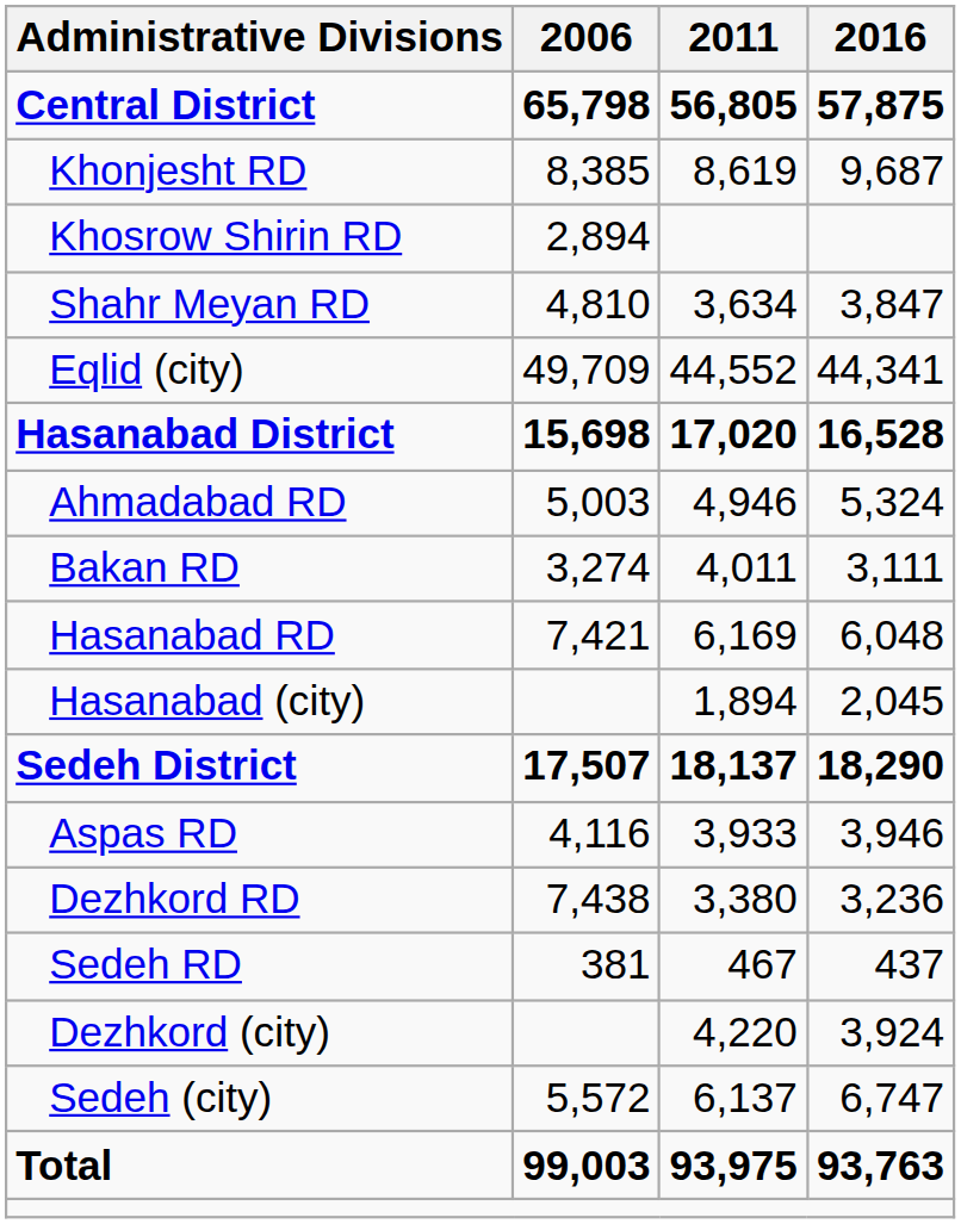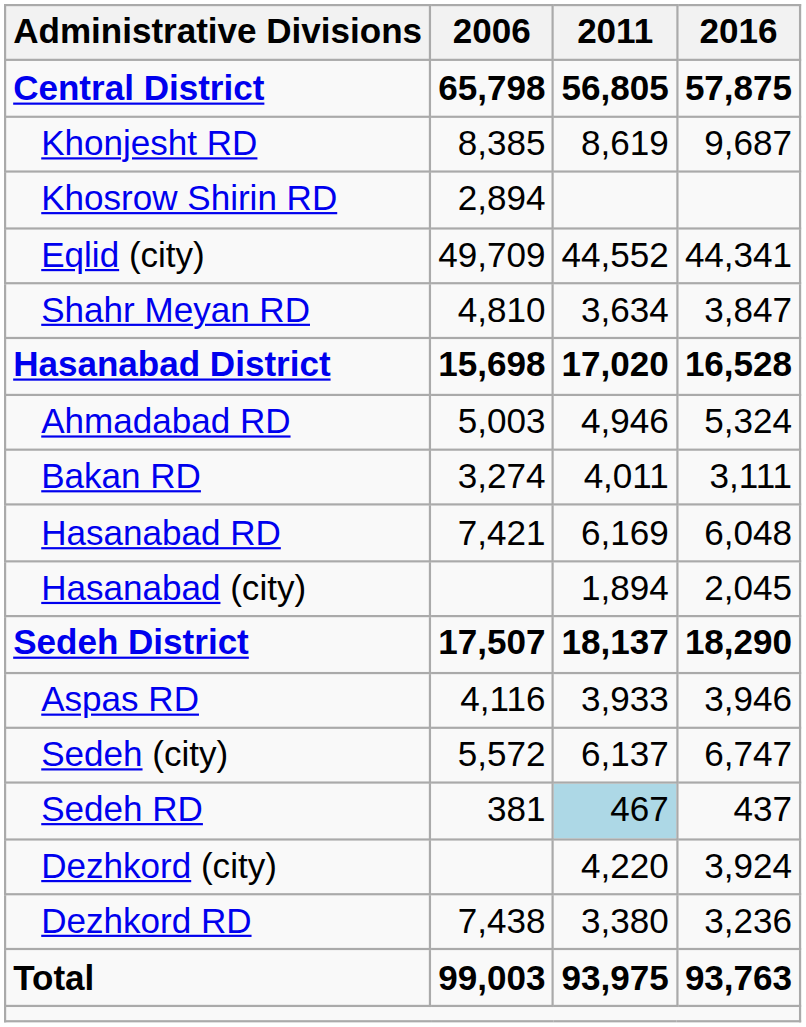 <table class="wikitable">
 <tr>
 <th>Administrative Divisions</th>
 <th>2006</th>
 <th>2011</th>
 <th>2016</th>
 </tr>
 <tr>
 <td><strong><a href='#'>Central District</a></strong></td>
 <td style="text-align: right;"><strong>65,798</strong></td>
 <td style="text-align: right;"><strong>56,805</strong></td>
 <td style="text-align: right;"><strong>57,875</strong></td>
 </tr>
 <tr>
 <td style="padding-left: 1em;"><a href='#'>Khonjesht RD</a></td>
 <td style="text-align: right;">8,385</td>
 <td style="text-align: right;">8,619</td>
 <td style="text-align: right;">9,687</td>
 </tr>
 <tr>
 <td style="padding-left: 1em;"><a href='#'>Khosrow Shirin RD</a></td>
 <td style="text-align: right;">2,894</td>
 <td style="text-align: right;"></td>
 <td style="text-align: right;"></td>
 </tr>
 <tr>
+<td style="padding-left: 1em;"><a href='#'>Eqlid</a> (city)</td>
+<td style="text-align: right;">49,709</td>
+<td style="text-align: right;">44,552</td>
+<td style="text-align: right;">44,341</td>
+</tr>
+<tr>
 <td style="padding-left: 1em;"><a href='#'>Shahr Meyan RD</a></td>
 <td style="text-align: right;">4,810</td>
 <td style="text-align: right;">3,634</td>
 <td style="text-align: right;">3,847</td>
-</tr>
-<tr>
-<td style="padding-left: 1em;"><a href='#'>Eqlid</a> (city)</td>
-<td style="text-align: right;">49,709</td>
-<td style="text-align: right;">44,552</td>
-<td style="text-align: right;">44,341</td>
 </tr>
 <tr>
 <td><strong><a href='#'>Hasanabad District</a></strong></td>
 <td style="text-align: right;"><strong>15,698</strong></td>
 <td style="text-align: right;"><strong>17,020</strong></td>
 <td style="text-align: right;"><strong>16,528</strong></td>
 </tr>
 <tr>
 <td style="padding-left: 1em;"><a href='#'>Ahmadabad RD</a></td>
 <td style="text-align: right;">5,003</td>
 <td style="text-align: right;">4,946</td>
 <td style="text-align: right;">5,324</td>
 </tr>
 <tr>
 <td style="padding-left: 1em;"><a href='#'>Bakan RD</a></td>
 <td style="text-align: right;">3,274</td>
 <td style="text-align: right;">4,011</td>
 <td style="text-align: right;">3,111</td>
 </tr>
 <tr>
 <td style="padding-left: 1em;"><a href='#'>Hasanabad RD</a></td>
 <td style="text-align: right;">7,421</td>
 <td style="text-align: right;">6,169</td>
 <td style="text-align: right;">6,048</td>
 </tr>
 <tr>
 <td style="padding-left: 1em;"><a href='#'>Hasanabad</a> (city)</td>
 <td style="text-align: right;"></td>
 <td style="text-align: right;">1,894</td>
 <td style="text-align: right;">2,045</td>
 </tr>
 <tr>
 <td><strong><a href='#'>Sedeh District</a></strong></td>
 <td style="text-align: right;"><strong>17,507</strong></td>
 <td style="text-align: right;"><strong>18,137</strong></td>
 <td style="text-align: right;"><strong>18,290</strong></td>
 </tr>
 <tr>
 <td style="padding-left: 1em;"><a href='#'>Aspas RD</a></td>
 <td style="text-align: right;">4,116</td>
 <td style="text-align: right;">3,933</td>
 <td style="text-align: right;">3,946</td>
 </tr>
 <tr>
-<td style="padding-left: 1em;"><a href='#'>Dezhkord RD</a></td>
-<td style="text-align: right;">7,438</td>
-<td style="text-align: right;">3,380</td>
-<td style="text-align: right;">3,236</td>
+<td style="padding-left: 1em;"><a href='#'>Sedeh</a> (city)</td>
+<td style="text-align: right;">5,572</td>
+<td style="text-align: right;">6,137</td>
+<td style="text-align: right;">6,747</td>
 </tr>
 <tr>
 <td style="padding-left: 1em;"><a href='#'>Sedeh RD</a></td>
 <td style="text-align: right;">381</td>
-<td style="text-align: right;">467</td>
+<td style="background: lightblue; text-align: right;">467</td>
 <td style="text-align: right;">437</td>
 </tr>
 <tr>
 <td style="padding-left: 1em;"><a href='#'>Dezhkord</a> (city)</td>
 <td style="text-align: right;"></td>
 <td style="text-align: right;">4,220</td>
 <td style="text-align: right;">3,924</td>
 </tr>
 <tr>
-<td style="padding-left: 1em;"><a href='#'>Sedeh</a> (city)</td>
-<td style="text-align: right;">5,572</td>
-<td style="text-align: right;">6,137</td>
-<td style="text-align: right;">6,747</td>
+<td style="padding-left: 1em;"><a href='#'>Dezhkord RD</a></td>
+<td style="text-align: right;">7,438</td>
+<td style="text-align: right;">3,380</td>
+<td style="text-align: right;">3,236</td>
 </tr>
 <tr>
 <td><strong>Total</strong></td>
 <td style="text-align: right;"><strong>99,003</strong></td>
 <td style="text-align: right;"><strong>93,975</strong></td>
 <td style="text-align: right;"><strong>93,763</strong></td>
 </tr>
 <tr>
 <td colspan=4></td>
 </tr>
 </table>
